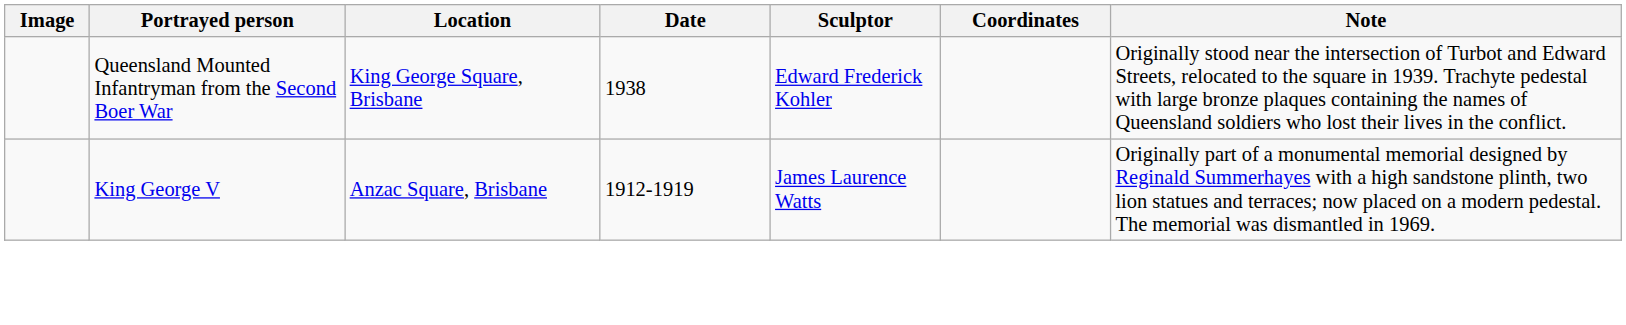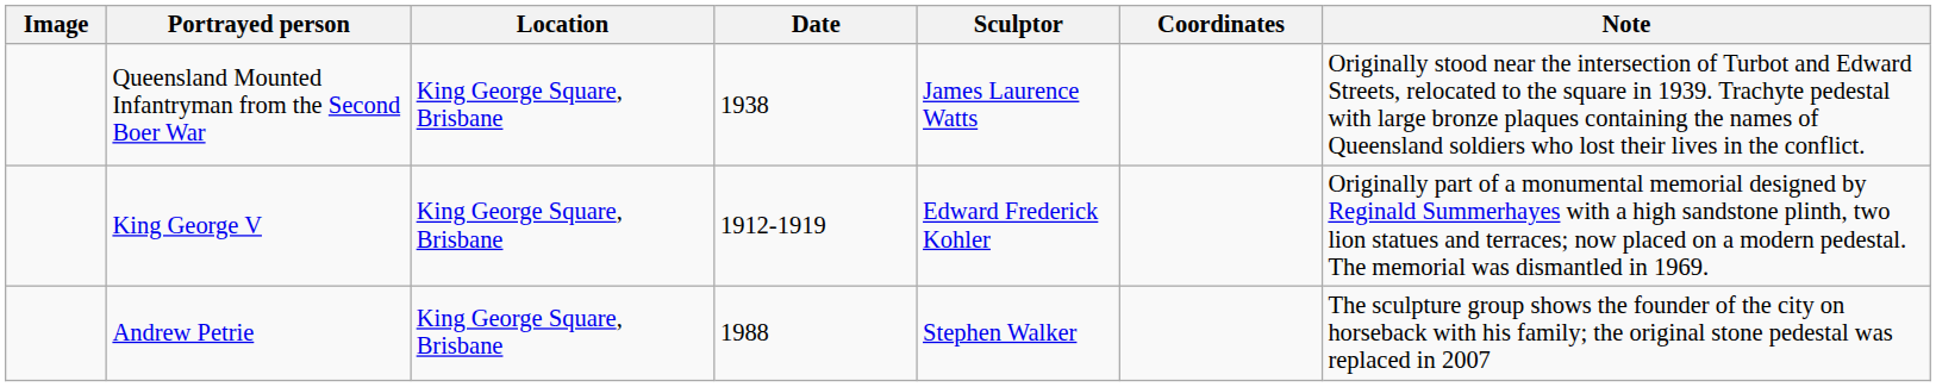 <table class="wikitable sortable"  style="width:100%;">
 <tr>
 <th width="5%" align="left" class="unsortable">Image</th>
 <th width="15%" align="left">Portrayed person</th>
 <th width="15%" align="left">Location</th>
 <th width="10%" align="left">Date</th>
 <th width="10%" align="left">Sculptor</th>
 <th width="10%" align="left">Coordinates</th>
 <th width="30%" align="left">Note</th>
 </tr>
 <tr>
 <td></td>
 <td>Queensland Mounted Infantryman from the <a href='#'>Second Boer War</a></td>
 <td><a href='#'>King George Square</a>, <a href='#'>Brisbane</a></td>
 <td>1938</td>
-<td><a href='#'>Edward Frederick Kohler</a></td>
+<td><a href='#'>James Laurence Watts</a></td>
 <td></td>
 <td>Originally stood near the intersection of Turbot and Edward Streets, relocated to the square in 1939. Trachyte pedestal with large bronze plaques containing the names of Queensland soldiers who lost their lives in the conflict.</td>
 </tr>
 <tr>
 <td></td>
 <td><a href='#'>King George V</a></td>
-<td><a href='#'>Anzac Square</a>, <a href='#'>Brisbane</a></td>
+<td><a href='#'>King George Square</a>, <a href='#'>Brisbane</a></td>
 <td>1912-1919</td>
-<td><a href='#'>James Laurence Watts</a></td>
+<td><a href='#'>Edward Frederick Kohler</a></td>
 <td></td>
 <td>Originally part of a monumental memorial designed by <a href='#'>Reginald Summerhayes</a> with a high sandstone plinth, two lion statues and terraces; now placed on a modern pedestal. The memorial was dismantled in 1969.</td>
 </tr>
+<tr>
+<td></td>
+<td><a href='#'>Andrew Petrie</a></td>
+<td><a href='#'>King George Square</a>, <a href='#'>Brisbane</a></td>
+<td>1988</td>
+<td><a href='#'>Stephen Walker</a></td>
+<td></td>
+<td>The sculpture group shows the founder of the city on horseback with his family; the original stone pedestal was replaced in 2007</td>
+</tr>
 </table>
